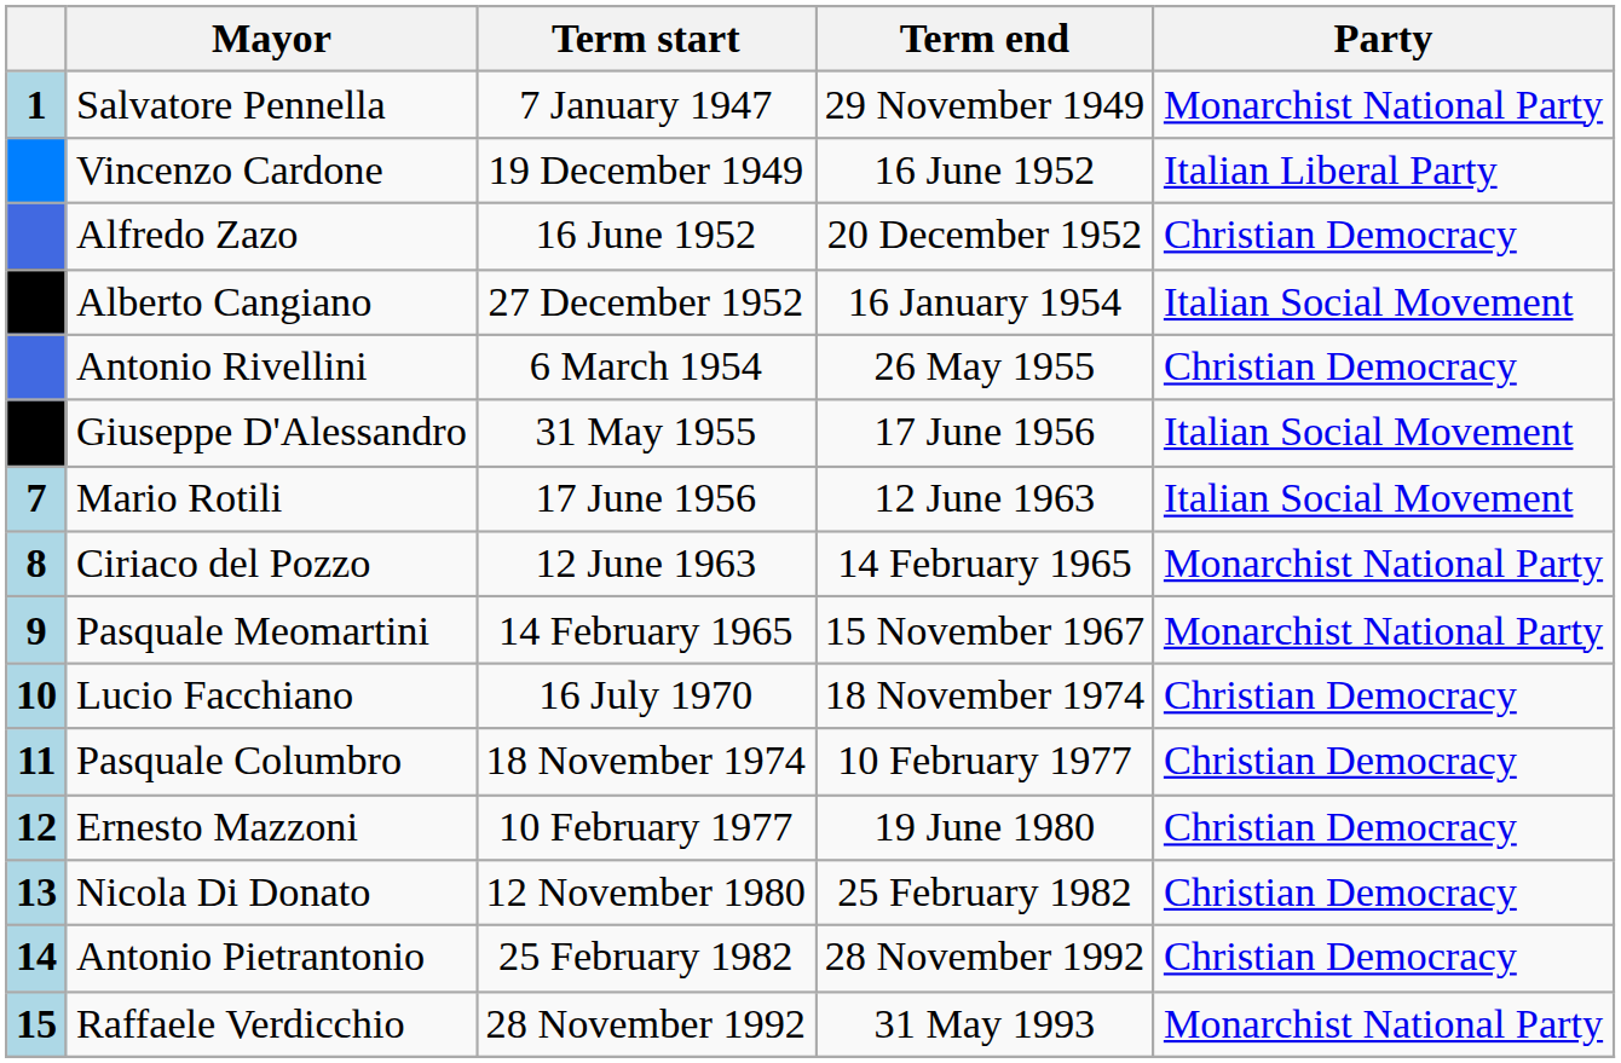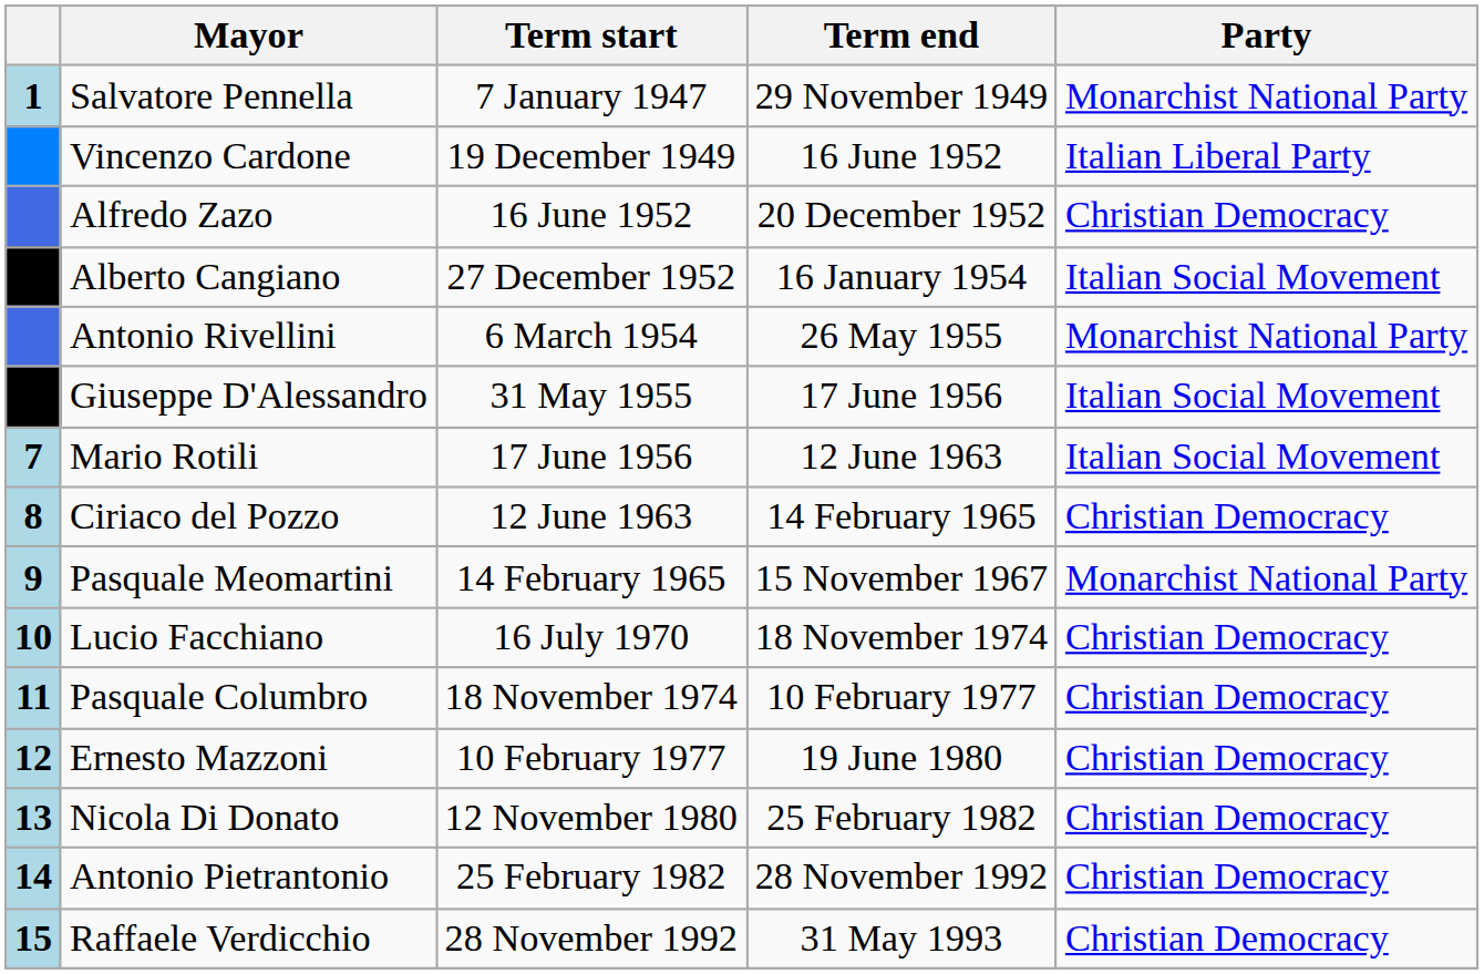 <table class="wikitable">
 <tr>
 <th class=unsortable> </th>
 <th>Mayor</th>
 <th>Term start</th>
 <th>Term end</th>
 <th>Party</th>
 </tr>
 <tr>
 <th style="background:#ADD8E6;">1</th>
 <td>Salvatore Pennella</td>
 <td align=center>7 January 1947</td>
 <td align=center>29 November 1949</td>
 <td><a href='#'>Monarchist National Party</a></td>
 </tr>
 <tr>
 <th style="background:#007FFF;"></th>
 <td>Vincenzo Cardone</td>
 <td align=center>19 December 1949</td>
 <td align=center>16 June 1952</td>
 <td><a href='#'>Italian Liberal Party</a></td>
 </tr>
 <tr>
 <th style="background:#4169E1;"></th>
 <td>Alfredo Zazo</td>
 <td align=center>16 June 1952</td>
 <td align=center>20 December 1952</td>
 <td><a href='#'>Christian Democracy</a></td>
 </tr>
 <tr>
 <th style="background:#000000;"></th>
 <td>Alberto Cangiano</td>
 <td align=center>27 December 1952</td>
 <td align=center>16 January 1954</td>
 <td><a href='#'>Italian Social Movement</a></td>
 </tr>
 <tr>
 <th style="background:#4169E1;"></th>
 <td>Antonio Rivellini</td>
 <td align=center>6 March 1954</td>
 <td align=center>26 May 1955</td>
-<td><a href='#'>Christian Democracy</a></td>
+<td><a href='#'>Monarchist National Party</a></td>
 </tr>
 <tr>
 <th style="background:#000000;"></th>
 <td>Giuseppe D'Alessandro</td>
 <td align=center>31 May 1955</td>
 <td align=center>17 June 1956</td>
 <td><a href='#'>Italian Social Movement</a></td>
 </tr>
 <tr>
 <th style="background:#ADD8E6;">7</th>
 <td>Mario Rotili</td>
 <td align=center>17 June 1956</td>
 <td align=center>12 June 1963</td>
 <td><a href='#'>Italian Social Movement</a></td>
 </tr>
 <tr>
 <th style="background:#ADD8E6;">8</th>
 <td>Ciriaco del Pozzo</td>
 <td align=center>12 June 1963</td>
 <td align=center>14 February 1965</td>
-<td><a href='#'>Monarchist National Party</a></td>
+<td><a href='#'>Christian Democracy</a></td>
 </tr>
 <tr>
 <th style="background:#ADD8E6;">9</th>
 <td>Pasquale Meomartini</td>
 <td align=center>14 February 1965</td>
 <td align=center>15 November 1967</td>
 <td><a href='#'>Monarchist National Party</a></td>
 </tr>
 <tr>
 <th style="background:#ADD8E6;">10</th>
 <td>Lucio Facchiano</td>
 <td align=center>16 July 1970</td>
 <td align=center>18 November 1974</td>
 <td><a href='#'>Christian Democracy</a></td>
 </tr>
 <tr>
 <th style="background:#ADD8E6;">11</th>
 <td>Pasquale Columbro</td>
 <td align=center>18 November 1974</td>
 <td align=center>10 February 1977</td>
 <td><a href='#'>Christian Democracy</a></td>
 </tr>
 <tr>
 <th style="background:#ADD8E6;">12</th>
 <td>Ernesto Mazzoni</td>
 <td align=center>10 February 1977</td>
 <td align=center>19 June 1980</td>
 <td><a href='#'>Christian Democracy</a></td>
 </tr>
 <tr>
 <th style="background:#ADD8E6;">13</th>
 <td>Nicola Di Donato</td>
 <td align=center>12 November 1980</td>
 <td align=center>25 February 1982</td>
 <td><a href='#'>Christian Democracy</a></td>
 </tr>
 <tr>
 <th style="background:#ADD8E6;">14</th>
 <td>Antonio Pietrantonio</td>
 <td align=center>25 February 1982</td>
 <td align=center>28 November 1992</td>
 <td><a href='#'>Christian Democracy</a></td>
 </tr>
 <tr>
 <th style="background:#ADD8E6;">15</th>
 <td>Raffaele Verdicchio</td>
 <td align=center>28 November 1992</td>
 <td align=center>31 May 1993</td>
-<td><a href='#'>Monarchist National Party</a></td>
+<td><a href='#'>Christian Democracy</a></td>
 </tr>
 <tr>
 </tr>
 </table>
